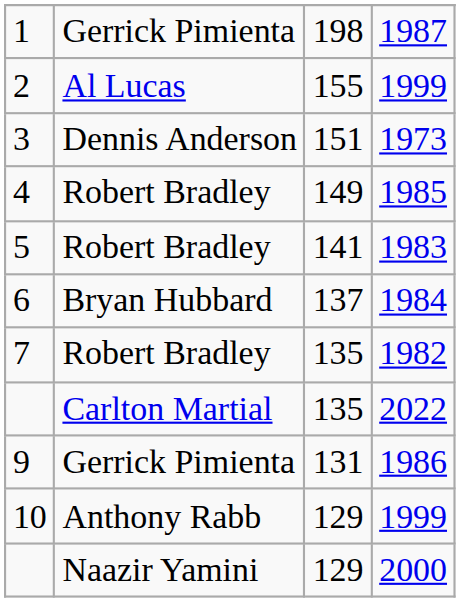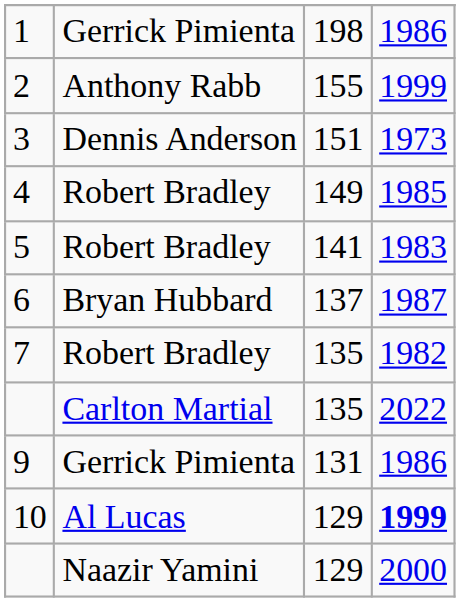 <table class="wikitable">
 <tr>
 </tr>
 <tr>
 <td>1</td>
 <td>Gerrick Pimienta</td>
 <td>198</td>
-<td><a href='#'>1987</a></td>
+<td><a href='#'>1986</a></td>
 </tr>
 <tr>
 <td>2</td>
-<td><a href='#'>Al Lucas</a></td>
+<td>Anthony Rabb</td>
 <td>155</td>
 <td><a href='#'>1999</a></td>
 </tr>
 <tr>
 <td>3</td>
 <td>Dennis Anderson</td>
 <td>151</td>
 <td><a href='#'>1973</a></td>
 </tr>
 <tr>
 <td>4</td>
 <td>Robert Bradley</td>
 <td>149</td>
 <td><a href='#'>1985</a></td>
 </tr>
 <tr>
 <td>5</td>
 <td>Robert Bradley</td>
 <td>141</td>
 <td><a href='#'>1983</a></td>
 </tr>
 <tr>
 <td>6</td>
 <td>Bryan Hubbard</td>
 <td>137</td>
-<td><a href='#'>1984</a></td>
+<td><a href='#'>1987</a></td>
 </tr>
 <tr>
 <td>7</td>
 <td>Robert Bradley</td>
 <td>135</td>
 <td><a href='#'>1982</a></td>
 </tr>
 <tr>
 <td></td>
 <td><a href='#'>Carlton Martial</a></td>
 <td>135</td>
 <td><a href='#'>2022</a></td>
 </tr>
 <tr>
 <td>9</td>
 <td>Gerrick Pimienta</td>
 <td>131</td>
 <td><a href='#'>1986</a></td>
 </tr>
 <tr>
 <td>10</td>
-<td>Anthony Rabb</td>
+<td><a href='#'>Al Lucas</a></td>
 <td>129</td>
-<td><a href='#'>1999</a></td>
+<td><strong><a href='#'>1999</a></strong></td>
 </tr>
 <tr>
 <td></td>
 <td>Naazir Yamini</td>
 <td>129</td>
 <td><a href='#'>2000</a></td>
 </tr>
 </table>
